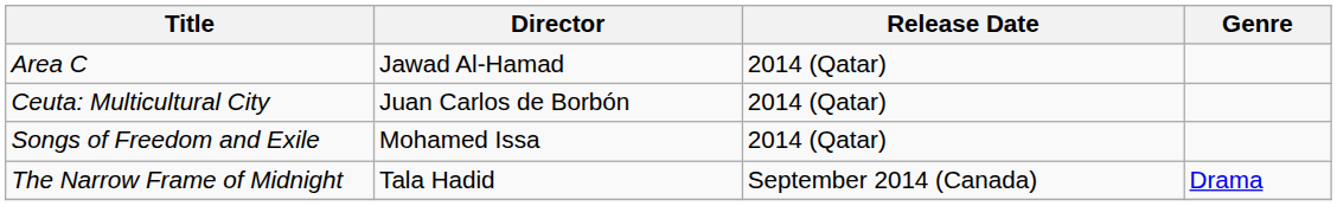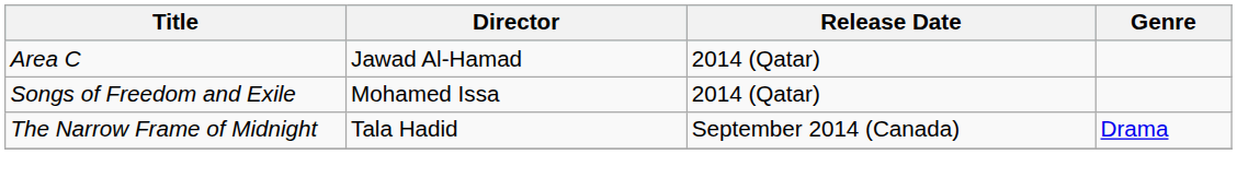 <table class="wikitable">
 <tr style="background:#b0e0e6; text-align:center;">
 <th style="width:25%;">Title</th>
 <th style="width:25%;">Director</th>
 <th style="width:30%;">Release Date</th>
 <th style="width:10%;">Genre</th>
 </tr>
 <tr>
 <td><em>Area C</em></td>
 <td>Jawad Al-Hamad</td>
-<td>2014 (Qatar)</td>
-<td></td>
-</tr>
-<tr>
-<td><em>Ceuta: Multicultural City</em></td>
-<td>Juan Carlos de Borbón</td>
 <td>2014 (Qatar)</td>
 <td></td>
 </tr>
 <tr>
 <td><em>Songs of Freedom and Exile</em></td>
 <td>Mohamed Issa</td>
 <td>2014 (Qatar)</td>
 <td></td>
 </tr>
 <tr>
 <td><em>The Narrow Frame of Midnight</em></td>
 <td>Tala Hadid</td>
 <td>September 2014 (Canada)</td>
 <td><a href='#'>Drama</a></td>
 </tr>
 <tr>
 </tr>
 </table>
